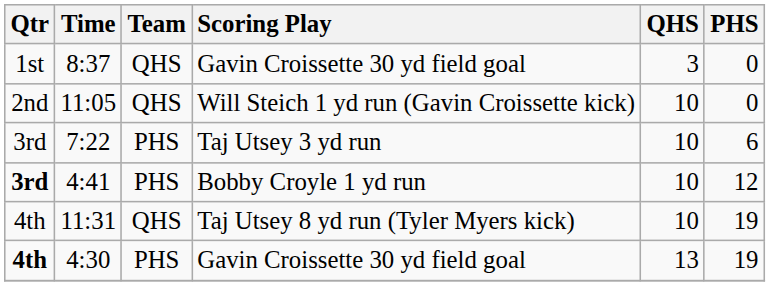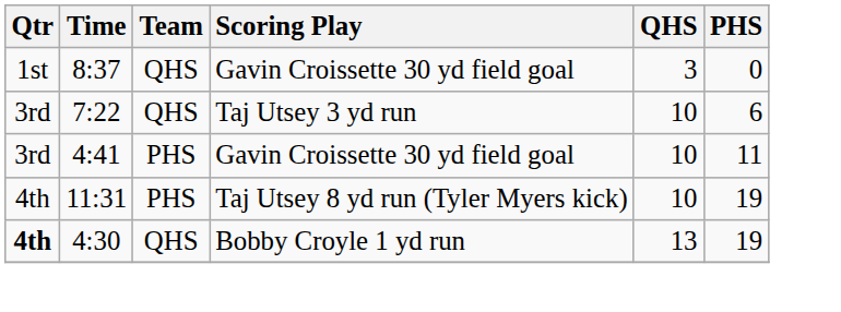 <table class="wikitable">
 <tr>
 <th style="text-align: center;">Qtr</th>
 <th style="text-align: center;">Time</th>
 <th style="text-align: center;">Team</th>
 <th style="text-align: left;">Scoring Play</th>
 <th style="text-align: right;">QHS</th>
 <th style="text-align: right;">PHS</th>
 </tr>
 <tr>
 <td style="text-align: center;">1st</td>
 <td style="text-align: center;">8:37</td>
 <td style="text-align: center;">QHS</td>
 <td style="text-align: left;">Gavin Croissette 30 yd field goal</td>
 <td style="text-align: right;">3</td>
 <td style="text-align: right;">0</td>
 </tr>
 <tr>
-<td style="text-align: center;">2nd</td>
-<td style="text-align: center;">11:05</td>
-<td style="text-align: center;">QHS</td>
-<td style="text-align: left;">Will Steich 1 yd run (Gavin Croissette kick)</td>
-<td style="text-align: right;">10</td>
-<td style="text-align: right;">0</td>
-</tr>
-<tr>
 <td style="text-align: center;">3rd</td>
 <td style="text-align: center;">7:22</td>
-<td style="text-align: center;">PHS</td>
+<td style="text-align: center;">QHS</td>
 <td style="text-align: left;">Taj Utsey 3 yd run</td>
 <td style="text-align: right;">10</td>
 <td style="text-align: right;">6</td>
 </tr>
 <tr>
-<td style="text-align: center;"><strong>3rd</strong></td>
+<td style="text-align: center;">3rd</td>
 <td style="text-align: center;">4:41</td>
 <td style="text-align: center;">PHS</td>
-<td style="text-align: left;">Bobby Croyle 1 yd run</td>
+<td style="text-align: left;">Gavin Croissette 30 yd field goal</td>
 <td style="text-align: right;">10</td>
-<td style="text-align: right;">12</td>
+<td style="text-align: right;">11</td>
 </tr>
 <tr>
 <td style="text-align: center;">4th</td>
 <td style="text-align: center;">11:31</td>
-<td style="text-align: center;">QHS</td>
+<td style="text-align: center;">PHS</td>
 <td style="text-align: left;">Taj Utsey 8 yd run (Tyler Myers kick)</td>
 <td style="text-align: right;">10</td>
 <td style="text-align: right;">19</td>
 </tr>
 <tr>
 <td style="text-align: center;"><strong>4th</strong></td>
 <td style="text-align: center;">4:30</td>
-<td style="text-align: center;">PHS</td>
-<td style="text-align: left;">Gavin Croissette 30 yd field goal</td>
+<td style="text-align: center;">QHS</td>
+<td style="text-align: left;">Bobby Croyle 1 yd run</td>
 <td style="text-align: right;">13</td>
 <td style="text-align: right;">19</td>
 </tr>
 <tr>
 </tr>
 </table>
